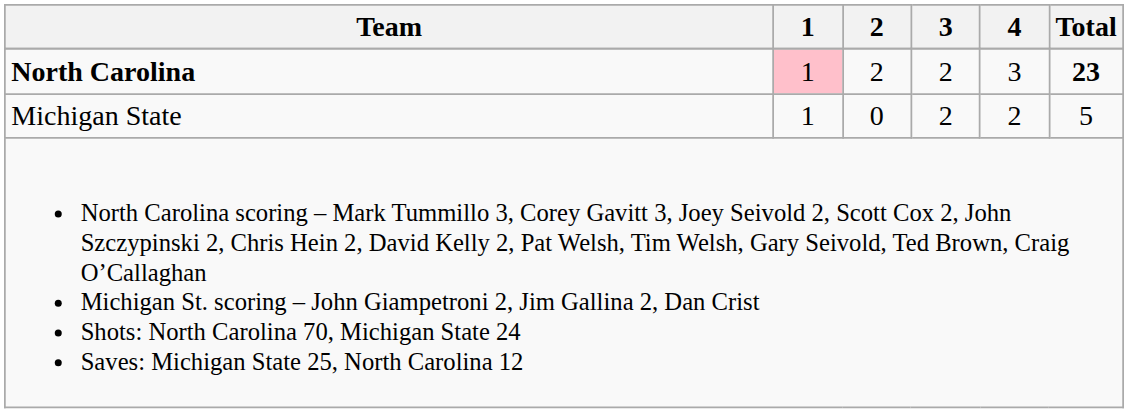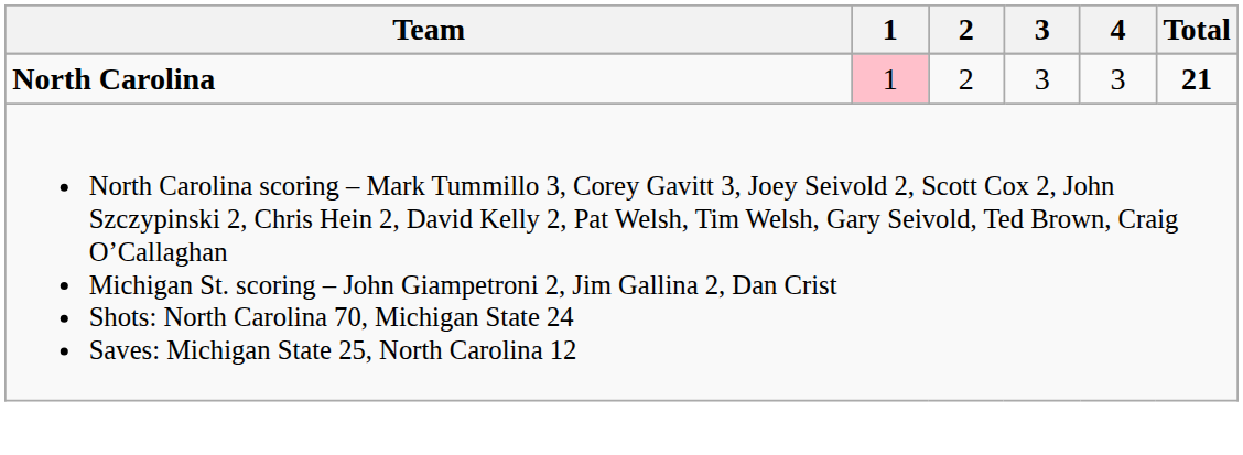 <table class="wikitable" style="text-align:center; max-width:40em">
 <tr>
 <th>Team</th>
 <th style="width:2em">1</th>
 <th style="width:2em">2</th>
 <th style="width:2em">3</th>
 <th style="width:2em">4</th>
 <th style="width:2em">Total</th>
 </tr>
 <tr>
 </tr>
 <tr>
 <td style="text-align:left"><strong>North Carolina</strong></td>
 <td style="background: pink;">1</td>
 <td>2</td>
-<td>2</td>
 <td>3</td>
-<td><strong>23</strong></td>
-</tr>
-<tr>
-<td style="text-align:left">Michigan State</td>
-<td>1</td>
-<td>0</td>
-<td>2</td>
-<td>2</td>
-<td>5</td>
+<td>3</td>
+<td><strong>21</strong></td>
 </tr>
 <tr>
 <td colspan=6 style="text-align:left; font-size:88%;"><br><ul><li>North Carolina scoring – Mark Tummillo 3, Corey Gavitt 3, Joey Seivold 2, Scott Cox 2, John Szczypinski 2, Chris Hein 2, David Kelly 2, Pat Welsh, Tim Welsh, Gary Seivold, Ted Brown, Craig O’Callaghan</li><li>Michigan St. scoring – John Giampetroni 2, Jim Gallina 2, Dan Crist</li><li>Shots: North Carolina 70, Michigan State 24</li><li>Saves: Michigan State 25, North Carolina 12</li></ul></td>
 </tr>
 </table>
